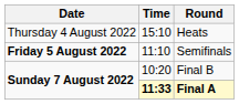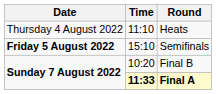 <table class="wikitable">
 <tr>
 <th>Date</th>
 <th>Time</th>
 <th>Round</th>
 </tr>
 <tr>
 <td>Thursday 4 August 2022</td>
-<td>15:10</td>
+<td>11:10</td>
 <td>Heats</td>
 </tr>
 <tr>
 <td><strong>Friday 5 August 2022</strong></td>
-<td>11:10</td>
+<td>15:10</td>
 <td>Semifinals</td>
 </tr>
 <tr>
 <td rowspan=2><strong>Sunday 7 August 2022</strong></td>
 <td>10:20</td>
 <td>Final B</td>
 </tr>
 <tr>
 <td style=background:lemonchiffon><strong>11:33</strong></td>
 <td style=background:lemonchiffon><strong>Final A</strong></td>
 </tr>
 </table>
